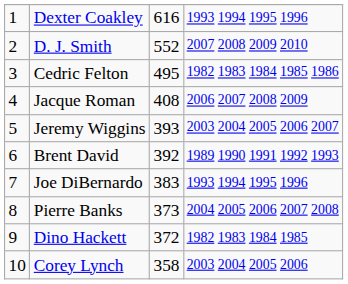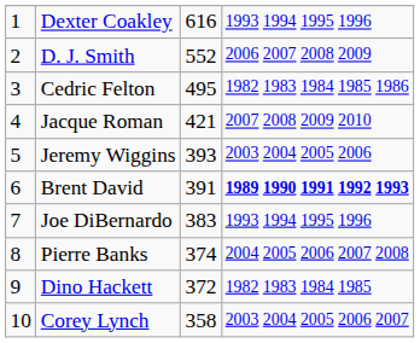 <table class="wikitable">
 <tr>
 </tr>
 <tr>
 <td>1</td>
 <td><a href='#'>Dexter Coakley</a></td>
 <td>616</td>
 <td style="font-size:80%;"><a href='#'>1993</a> <a href='#'>1994</a> <a href='#'>1995</a> <a href='#'>1996</a></td>
 </tr>
 <tr>
 <td>2</td>
 <td><a href='#'>D. J. Smith</a></td>
 <td>552</td>
-<td style="font-size:80%;"><a href='#'>2007</a> <a href='#'>2008</a> <a href='#'>2009</a> <a href='#'>2010</a></td>
+<td style="font-size:80%;"><a href='#'>2006</a> <a href='#'>2007</a> <a href='#'>2008</a> <a href='#'>2009</a></td>
 </tr>
 <tr>
 <td>3</td>
 <td>Cedric Felton</td>
 <td>495</td>
 <td style="font-size:80%;"><a href='#'>1982</a> <a href='#'>1983</a> <a href='#'>1984</a> <a href='#'>1985</a> <a href='#'>1986</a></td>
 </tr>
 <tr>
 <td>4</td>
 <td>Jacque Roman</td>
-<td>408</td>
-<td style="font-size:80%;"><a href='#'>2006</a> <a href='#'>2007</a> <a href='#'>2008</a> <a href='#'>2009</a></td>
+<td>421</td>
+<td style="font-size:80%;"><a href='#'>2007</a> <a href='#'>2008</a> <a href='#'>2009</a> <a href='#'>2010</a></td>
 </tr>
 <tr>
 <td>5</td>
 <td>Jeremy Wiggins</td>
 <td>393</td>
-<td style="font-size:80%;"><a href='#'>2003</a> <a href='#'>2004</a> <a href='#'>2005</a> <a href='#'>2006</a> <a href='#'>2007</a></td>
+<td style="font-size:80%;"><a href='#'>2003</a> <a href='#'>2004</a> <a href='#'>2005</a> <a href='#'>2006</a></td>
 </tr>
 <tr>
 <td>6</td>
 <td>Brent David</td>
-<td>392</td>
-<td style="font-size:80%;"><a href='#'>1989</a> <a href='#'>1990</a> <a href='#'>1991</a> <a href='#'>1992</a> <a href='#'>1993</a></td>
+<td>391</td>
+<td style="font-size:80%;"><strong><a href='#'>1989</a> <a href='#'>1990</a> <a href='#'>1991</a> <a href='#'>1992</a> <a href='#'>1993</a></strong></td>
 </tr>
 <tr>
 <td>7</td>
 <td>Joe DiBernardo</td>
 <td>383</td>
 <td style="font-size:80%;"><a href='#'>1993</a> <a href='#'>1994</a> <a href='#'>1995</a> <a href='#'>1996</a></td>
 </tr>
 <tr>
 <td>8</td>
 <td>Pierre Banks</td>
-<td>373</td>
+<td>374</td>
 <td style="font-size:80%;"><a href='#'>2004</a> <a href='#'>2005</a> <a href='#'>2006</a> <a href='#'>2007</a> <a href='#'>2008</a></td>
 </tr>
 <tr>
 <td>9</td>
 <td><a href='#'>Dino Hackett</a></td>
 <td>372</td>
 <td style="font-size:80%;"><a href='#'>1982</a> <a href='#'>1983</a> <a href='#'>1984</a> <a href='#'>1985</a></td>
 </tr>
 <tr>
 <td>10</td>
 <td><a href='#'>Corey Lynch</a></td>
 <td>358</td>
-<td style="font-size:80%;"><a href='#'>2003</a> <a href='#'>2004</a> <a href='#'>2005</a> <a href='#'>2006</a></td>
+<td style="font-size:80%;"><a href='#'>2003</a> <a href='#'>2004</a> <a href='#'>2005</a> <a href='#'>2006</a> <a href='#'>2007</a></td>
 </tr>
 </table>
